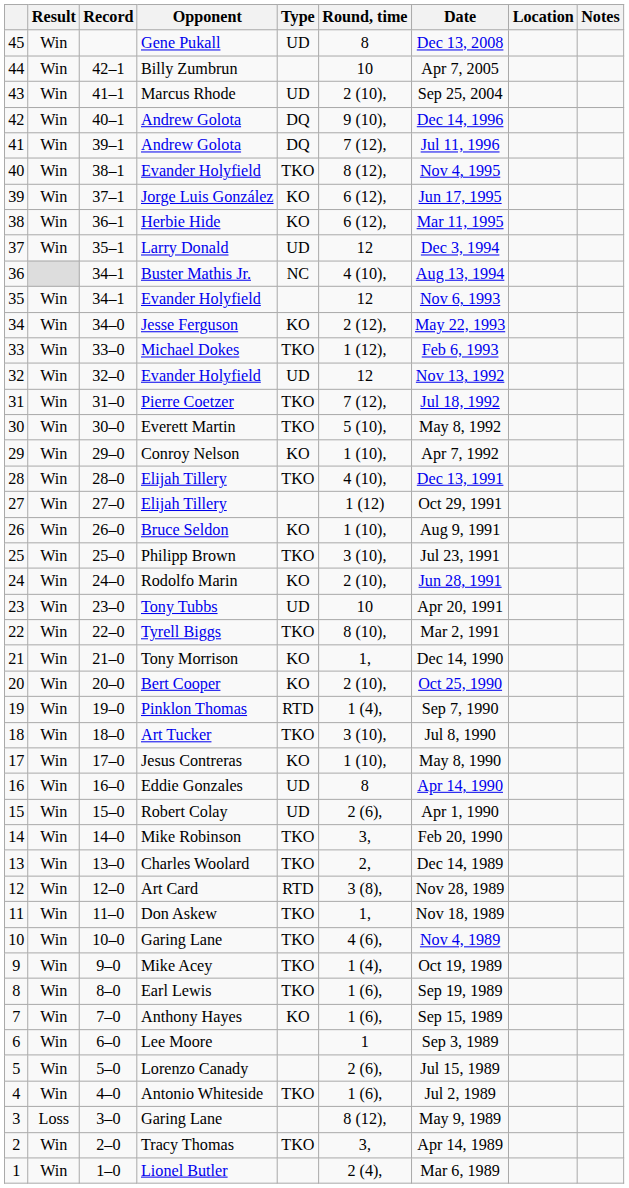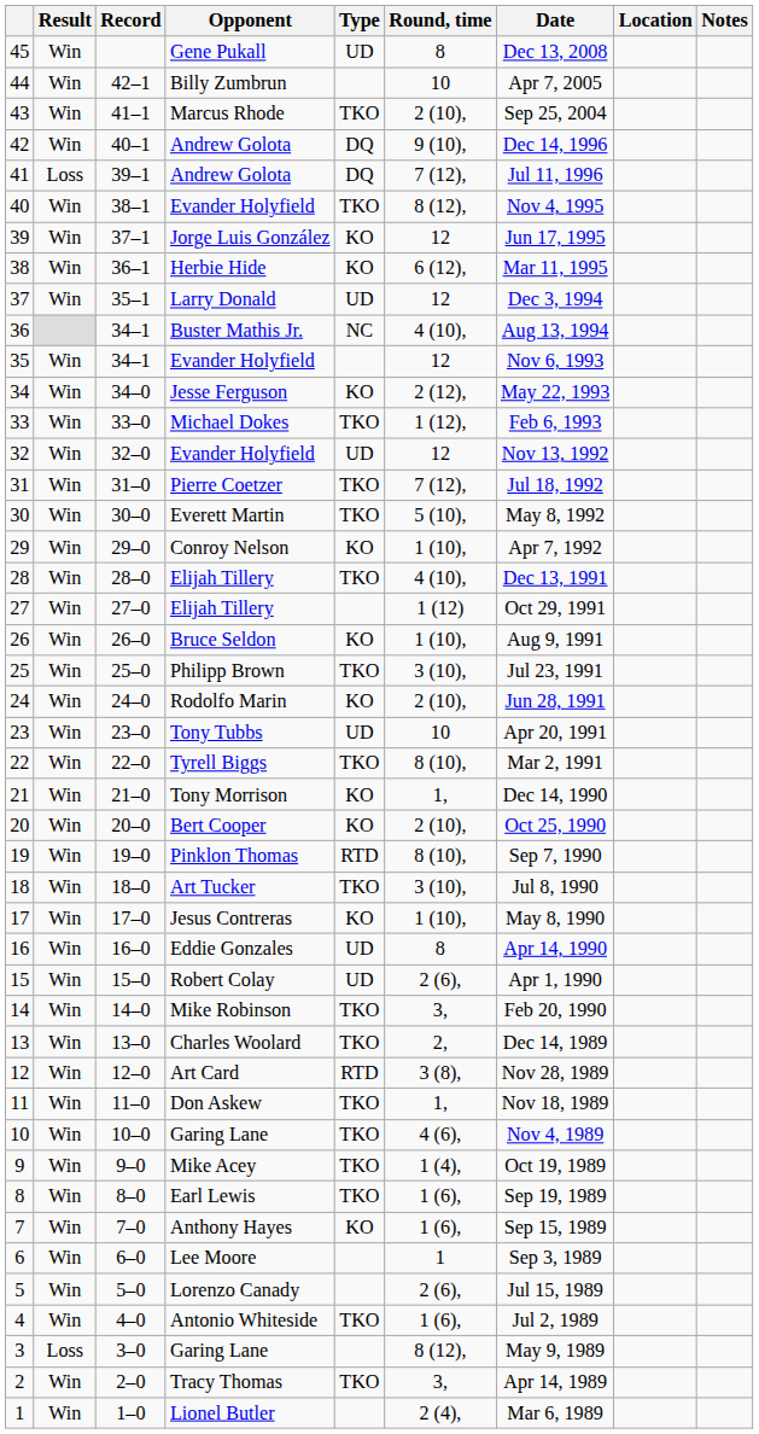 <table class="wikitable" style="text-align:center">
 <tr>
 <th></th>
 <th>Result</th>
 <th>Record</th>
 <th>Opponent</th>
 <th>Type</th>
 <th>Round, time</th>
 <th>Date</th>
 <th>Location</th>
 <th>Notes</th>
 </tr>
 <tr>
 <td>45</td>
 <td>Win</td>
 <td></td>
 <td style="text-align:left;"><a href='#'>Gene Pukall</a></td>
 <td>UD</td>
 <td>8</td>
 <td><a href='#'>Dec 13, 2008</a></td>
 <td style="text-align:left;"></td>
 <td></td>
 </tr>
 <tr>
 <td>44</td>
 <td>Win</td>
 <td>42–1 </td>
 <td style="text-align:left;">Billy Zumbrun</td>
 <td></td>
 <td>10</td>
 <td>Apr 7, 2005</td>
 <td style="text-align:left;"></td>
 <td></td>
 </tr>
 <tr>
 <td>43</td>
 <td>Win</td>
 <td>41–1 </td>
 <td style="text-align:left;">Marcus Rhode</td>
-<td>UD</td>
+<td>TKO</td>
 <td>2 (10), </td>
 <td>Sep 25, 2004</td>
 <td style="text-align:left;"></td>
 <td></td>
 </tr>
 <tr>
 <td>42</td>
 <td>Win</td>
 <td>40–1 </td>
 <td style="text-align:left;"><a href='#'>Andrew Golota</a></td>
 <td>DQ</td>
 <td>9 (10), </td>
 <td><a href='#'>Dec 14, 1996</a></td>
 <td style="text-align:left;"></td>
 <td style="text-align:left;"></td>
 </tr>
 <tr>
 <td>41</td>
-<td>Win</td>
+<td>Loss</td>
 <td>39–1 </td>
 <td style="text-align:left;"><a href='#'>Andrew Golota</a></td>
 <td>DQ</td>
 <td>7 (12), </td>
 <td><a href='#'>Jul 11, 1996</a></td>
 <td style="text-align:left;"></td>
 <td style="text-align:left;"></td>
 </tr>
 <tr>
 <td>40</td>
 <td>Win</td>
 <td>38–1 </td>
 <td style="text-align:left;"><a href='#'>Evander Holyfield</a></td>
 <td>TKO</td>
 <td>8 (12), </td>
 <td><a href='#'>Nov 4, 1995</a></td>
 <td style="text-align:left;"></td>
 <td></td>
 </tr>
 <tr>
 <td>39</td>
 <td>Win</td>
 <td>37–1 </td>
 <td style="text-align:left;"><a href='#'>Jorge Luis González</a></td>
 <td>KO</td>
-<td>6 (12), </td>
+<td>12</td>
 <td><a href='#'>Jun 17, 1995</a></td>
 <td style="text-align:left;"></td>
 <td style="text-align:left;"></td>
 </tr>
 <tr>
 <td>38</td>
 <td>Win</td>
 <td>36–1 </td>
 <td style="text-align:left;"><a href='#'>Herbie Hide</a></td>
 <td>KO</td>
 <td>6 (12), </td>
 <td><a href='#'>Mar 11, 1995</a></td>
 <td style="text-align:left;"></td>
 <td style="text-align:left;"></td>
 </tr>
 <tr>
 <td>37</td>
 <td>Win</td>
 <td>35–1 </td>
 <td style="text-align:left;"><a href='#'>Larry Donald</a></td>
 <td>UD</td>
 <td>12</td>
 <td><a href='#'>Dec 3, 1994</a></td>
 <td style="text-align:left;"></td>
 <td style="text-align:left;"></td>
 </tr>
 <tr>
 <td>36</td>
 <td style="background: #DDD"></td>
 <td>34–1 </td>
 <td style="text-align:left;"><a href='#'>Buster Mathis Jr.</a></td>
 <td>NC</td>
 <td>4 (10), </td>
 <td><a href='#'>Aug 13, 1994</a></td>
 <td style="text-align:left;"></td>
 <td style="text-align:left;"></td>
 </tr>
 <tr>
 <td>35</td>
 <td>Win</td>
 <td>34–1</td>
 <td style="text-align:left;"><a href='#'>Evander Holyfield</a></td>
 <td></td>
 <td>12</td>
 <td><a href='#'>Nov 6, 1993</a></td>
 <td style="text-align:left;"></td>
 <td style="text-align:left;"></td>
 </tr>
 <tr>
 <td>34</td>
 <td>Win</td>
 <td>34–0</td>
 <td style="text-align:left;"><a href='#'>Jesse Ferguson</a></td>
 <td>KO</td>
 <td>2 (12), </td>
 <td><a href='#'>May 22, 1993</a></td>
 <td style="text-align:left;"></td>
 <td style="text-align:left;"></td>
 </tr>
 <tr>
 <td>33</td>
 <td>Win</td>
 <td>33–0</td>
 <td style="text-align:left;"><a href='#'>Michael Dokes</a></td>
 <td>TKO</td>
 <td>1 (12), </td>
 <td><a href='#'>Feb 6, 1993</a></td>
 <td style="text-align:left;"></td>
 <td style="text-align:left;"></td>
 </tr>
 <tr>
 <td>32</td>
 <td>Win</td>
 <td>32–0</td>
 <td style="text-align:left;"><a href='#'>Evander Holyfield</a></td>
 <td>UD</td>
 <td>12</td>
 <td><a href='#'>Nov 13, 1992</a></td>
 <td style="text-align:left;"></td>
 <td style="text-align:left;"></td>
 </tr>
 <tr>
 <td>31</td>
 <td>Win</td>
 <td>31–0</td>
 <td style="text-align:left;"><a href='#'>Pierre Coetzer</a></td>
 <td>TKO</td>
 <td>7 (12), </td>
 <td><a href='#'>Jul 18, 1992</a></td>
 <td style="text-align:left;"></td>
 <td></td>
 </tr>
 <tr>
 <td>30</td>
 <td>Win</td>
 <td>30–0</td>
 <td style="text-align:left;">Everett Martin</td>
 <td>TKO</td>
 <td>5 (10), </td>
 <td>May 8, 1992</td>
 <td style="text-align:left;"></td>
 <td></td>
 </tr>
 <tr>
 <td>29</td>
 <td>Win</td>
 <td>29–0</td>
 <td style="text-align:left;">Conroy Nelson</td>
 <td>KO</td>
 <td>1 (10), </td>
 <td>Apr 7, 1992</td>
 <td style="text-align:left;"></td>
 <td></td>
 </tr>
 <tr>
 <td>28</td>
 <td>Win</td>
 <td>28–0</td>
 <td style="text-align:left;"><a href='#'>Elijah Tillery</a></td>
 <td>TKO</td>
 <td>4 (10), </td>
 <td><a href='#'>Dec 13, 1991</a></td>
 <td style="text-align:left;"></td>
 <td></td>
 </tr>
 <tr>
 <td>27</td>
 <td>Win</td>
 <td>27–0</td>
 <td style="text-align:left;"><a href='#'>Elijah Tillery</a></td>
 <td></td>
 <td>1 (12)</td>
 <td>Oct 29, 1991</td>
 <td style="text-align:left;"></td>
 <td style="text-align:left;"></td>
 </tr>
 <tr>
 <td>26</td>
 <td>Win</td>
 <td>26–0</td>
 <td style="text-align:left;"><a href='#'>Bruce Seldon</a></td>
 <td>KO</td>
 <td>1 (10), </td>
 <td>Aug 9, 1991</td>
 <td style="text-align:left;"></td>
 <td></td>
 </tr>
 <tr>
 <td>25</td>
 <td>Win</td>
 <td>25–0</td>
 <td style="text-align:left;">Philipp Brown</td>
 <td>TKO</td>
 <td>3 (10), </td>
 <td>Jul 23, 1991</td>
 <td style="text-align:left;"></td>
 <td></td>
 </tr>
 <tr>
 <td>24</td>
 <td>Win</td>
 <td>24–0</td>
 <td style="text-align:left;">Rodolfo Marin</td>
 <td>KO</td>
 <td>2 (10), </td>
 <td><a href='#'>Jun 28, 1991</a></td>
 <td style="text-align:left;"></td>
 <td></td>
 </tr>
 <tr>
 <td>23</td>
 <td>Win</td>
 <td>23–0</td>
 <td style="text-align:left;"><a href='#'>Tony Tubbs</a></td>
 <td>UD</td>
 <td>10</td>
 <td>Apr 20, 1991</td>
 <td style="text-align:left;"></td>
 <td></td>
 </tr>
 <tr>
 <td>22</td>
 <td>Win</td>
 <td>22–0</td>
 <td style="text-align:left;"><a href='#'>Tyrell Biggs</a></td>
 <td>TKO</td>
 <td>8 (10), </td>
 <td>Mar 2, 1991</td>
 <td style="text-align:left;"></td>
 <td></td>
 </tr>
 <tr>
 <td>21</td>
 <td>Win</td>
 <td>21–0</td>
 <td style="text-align:left;">Tony Morrison</td>
 <td>KO</td>
 <td>1, </td>
 <td>Dec 14, 1990</td>
 <td style="text-align:left;"></td>
 <td></td>
 </tr>
 <tr>
 <td>20</td>
 <td>Win</td>
 <td>20–0</td>
 <td style="text-align:left;"><a href='#'>Bert Cooper</a></td>
 <td>KO</td>
 <td>2 (10), </td>
 <td><a href='#'>Oct 25, 1990</a></td>
 <td style="text-align:left;"></td>
 <td></td>
 </tr>
 <tr>
 <td>19</td>
 <td>Win</td>
 <td>19–0</td>
 <td style="text-align:left;"><a href='#'>Pinklon Thomas</a></td>
 <td>RTD</td>
-<td>1 (4), </td>
+<td>8 (10), </td>
 <td>Sep 7, 1990</td>
 <td style="text-align:left;"></td>
 <td></td>
 </tr>
 <tr>
 <td>18</td>
 <td>Win</td>
 <td>18–0</td>
 <td style="text-align:left;"><a href='#'>Art Tucker</a></td>
 <td>TKO</td>
 <td>3 (10), </td>
 <td>Jul 8, 1990</td>
 <td style="text-align:left;"></td>
 <td></td>
 </tr>
 <tr>
 <td>17</td>
 <td>Win</td>
 <td>17–0</td>
 <td style="text-align:left;">Jesus Contreras</td>
 <td>KO</td>
 <td>1 (10), </td>
 <td>May 8, 1990</td>
 <td style="text-align:left;"></td>
 <td></td>
 </tr>
 <tr>
 <td>16</td>
 <td>Win</td>
 <td>16–0</td>
 <td style="text-align:left;">Eddie Gonzales</td>
 <td>UD</td>
 <td>8</td>
 <td><a href='#'>Apr 14, 1990</a></td>
 <td style="text-align:left;"></td>
 <td></td>
 </tr>
 <tr>
 <td>15</td>
 <td>Win</td>
 <td>15–0</td>
 <td style="text-align:left;">Robert Colay</td>
 <td>UD</td>
 <td>2 (6), </td>
 <td>Apr 1, 1990</td>
 <td style="text-align:left;"></td>
 <td></td>
 </tr>
 <tr>
 <td>14</td>
 <td>Win</td>
 <td>14–0</td>
 <td style="text-align:left;">Mike Robinson</td>
 <td>TKO</td>
 <td>3, </td>
 <td>Feb 20, 1990</td>
 <td style="text-align:left;"></td>
 <td></td>
 </tr>
 <tr>
 <td>13</td>
 <td>Win</td>
 <td>13–0</td>
 <td style="text-align:left;">Charles Woolard</td>
 <td>TKO</td>
 <td>2, </td>
 <td>Dec 14, 1989</td>
 <td style="text-align:left;"></td>
 <td></td>
 </tr>
 <tr>
 <td>12</td>
 <td>Win</td>
 <td>12–0</td>
 <td style="text-align:left;">Art Card</td>
 <td>RTD</td>
 <td>3 (8), </td>
 <td>Nov 28, 1989</td>
 <td style="text-align:left;"></td>
 <td></td>
 </tr>
 <tr>
 <td>11</td>
 <td>Win</td>
 <td>11–0</td>
 <td style="text-align:left;">Don Askew</td>
 <td>TKO</td>
 <td>1, </td>
 <td>Nov 18, 1989</td>
 <td style="text-align:left;"></td>
 <td></td>
 </tr>
 <tr>
 <td>10</td>
 <td>Win</td>
 <td>10–0</td>
 <td style="text-align:left;">Garing Lane</td>
 <td>TKO</td>
 <td>4 (6), </td>
 <td><a href='#'>Nov 4, 1989</a></td>
 <td style="text-align:left;"></td>
 <td></td>
 </tr>
 <tr>
 <td>9</td>
 <td>Win</td>
 <td>9–0</td>
 <td style="text-align:left;">Mike Acey</td>
 <td>TKO</td>
 <td>1 (4), </td>
 <td>Oct 19, 1989</td>
 <td style="text-align:left;"></td>
 <td></td>
 </tr>
 <tr>
 <td>8</td>
 <td>Win</td>
 <td>8–0</td>
 <td style="text-align:left;">Earl Lewis</td>
 <td>TKO</td>
 <td>1 (6), </td>
 <td>Sep 19, 1989</td>
 <td style="text-align:left;"></td>
 <td></td>
 </tr>
 <tr>
 <td>7</td>
 <td>Win</td>
 <td>7–0</td>
 <td style="text-align:left;">Anthony Hayes</td>
 <td>KO</td>
 <td>1 (6), </td>
 <td>Sep 15, 1989</td>
 <td style="text-align:left;"></td>
 <td></td>
 </tr>
 <tr>
 <td>6</td>
 <td>Win</td>
 <td>6–0</td>
 <td style="text-align:left;">Lee Moore</td>
 <td></td>
 <td>1</td>
 <td>Sep 3, 1989</td>
 <td style="text-align:left;"></td>
 <td></td>
 </tr>
 <tr>
 <td>5</td>
 <td>Win</td>
 <td>5–0</td>
 <td style="text-align:left;">Lorenzo Canady</td>
 <td></td>
 <td>2 (6), </td>
 <td>Jul 15, 1989</td>
 <td style="text-align:left;"></td>
 <td></td>
 </tr>
 <tr>
 <td>4</td>
 <td>Win</td>
 <td>4–0</td>
 <td style="text-align:left;">Antonio Whiteside</td>
 <td>TKO</td>
 <td>1 (6), </td>
 <td>Jul 2, 1989</td>
 <td style="text-align:left;"></td>
 <td></td>
 </tr>
 <tr>
 <td>3</td>
 <td>Loss</td>
 <td>3–0</td>
 <td style="text-align:left;">Garing Lane</td>
 <td></td>
 <td>8 (12), </td>
 <td>May 9, 1989</td>
 <td style="text-align:left;"></td>
 <td></td>
 </tr>
 <tr>
 <td>2</td>
 <td>Win</td>
 <td>2–0</td>
 <td style="text-align:left;">Tracy Thomas</td>
 <td>TKO</td>
 <td>3, </td>
 <td>Apr 14, 1989</td>
 <td style="text-align:left;"></td>
 <td></td>
 </tr>
 <tr>
 <td>1</td>
 <td>Win</td>
 <td>1–0</td>
 <td style="text-align:left;"><a href='#'>Lionel Butler</a></td>
 <td></td>
 <td>2 (4), </td>
 <td>Mar 6, 1989</td>
 <td style="text-align:left;"></td>
 <td></td>
 </tr>
 </table>
